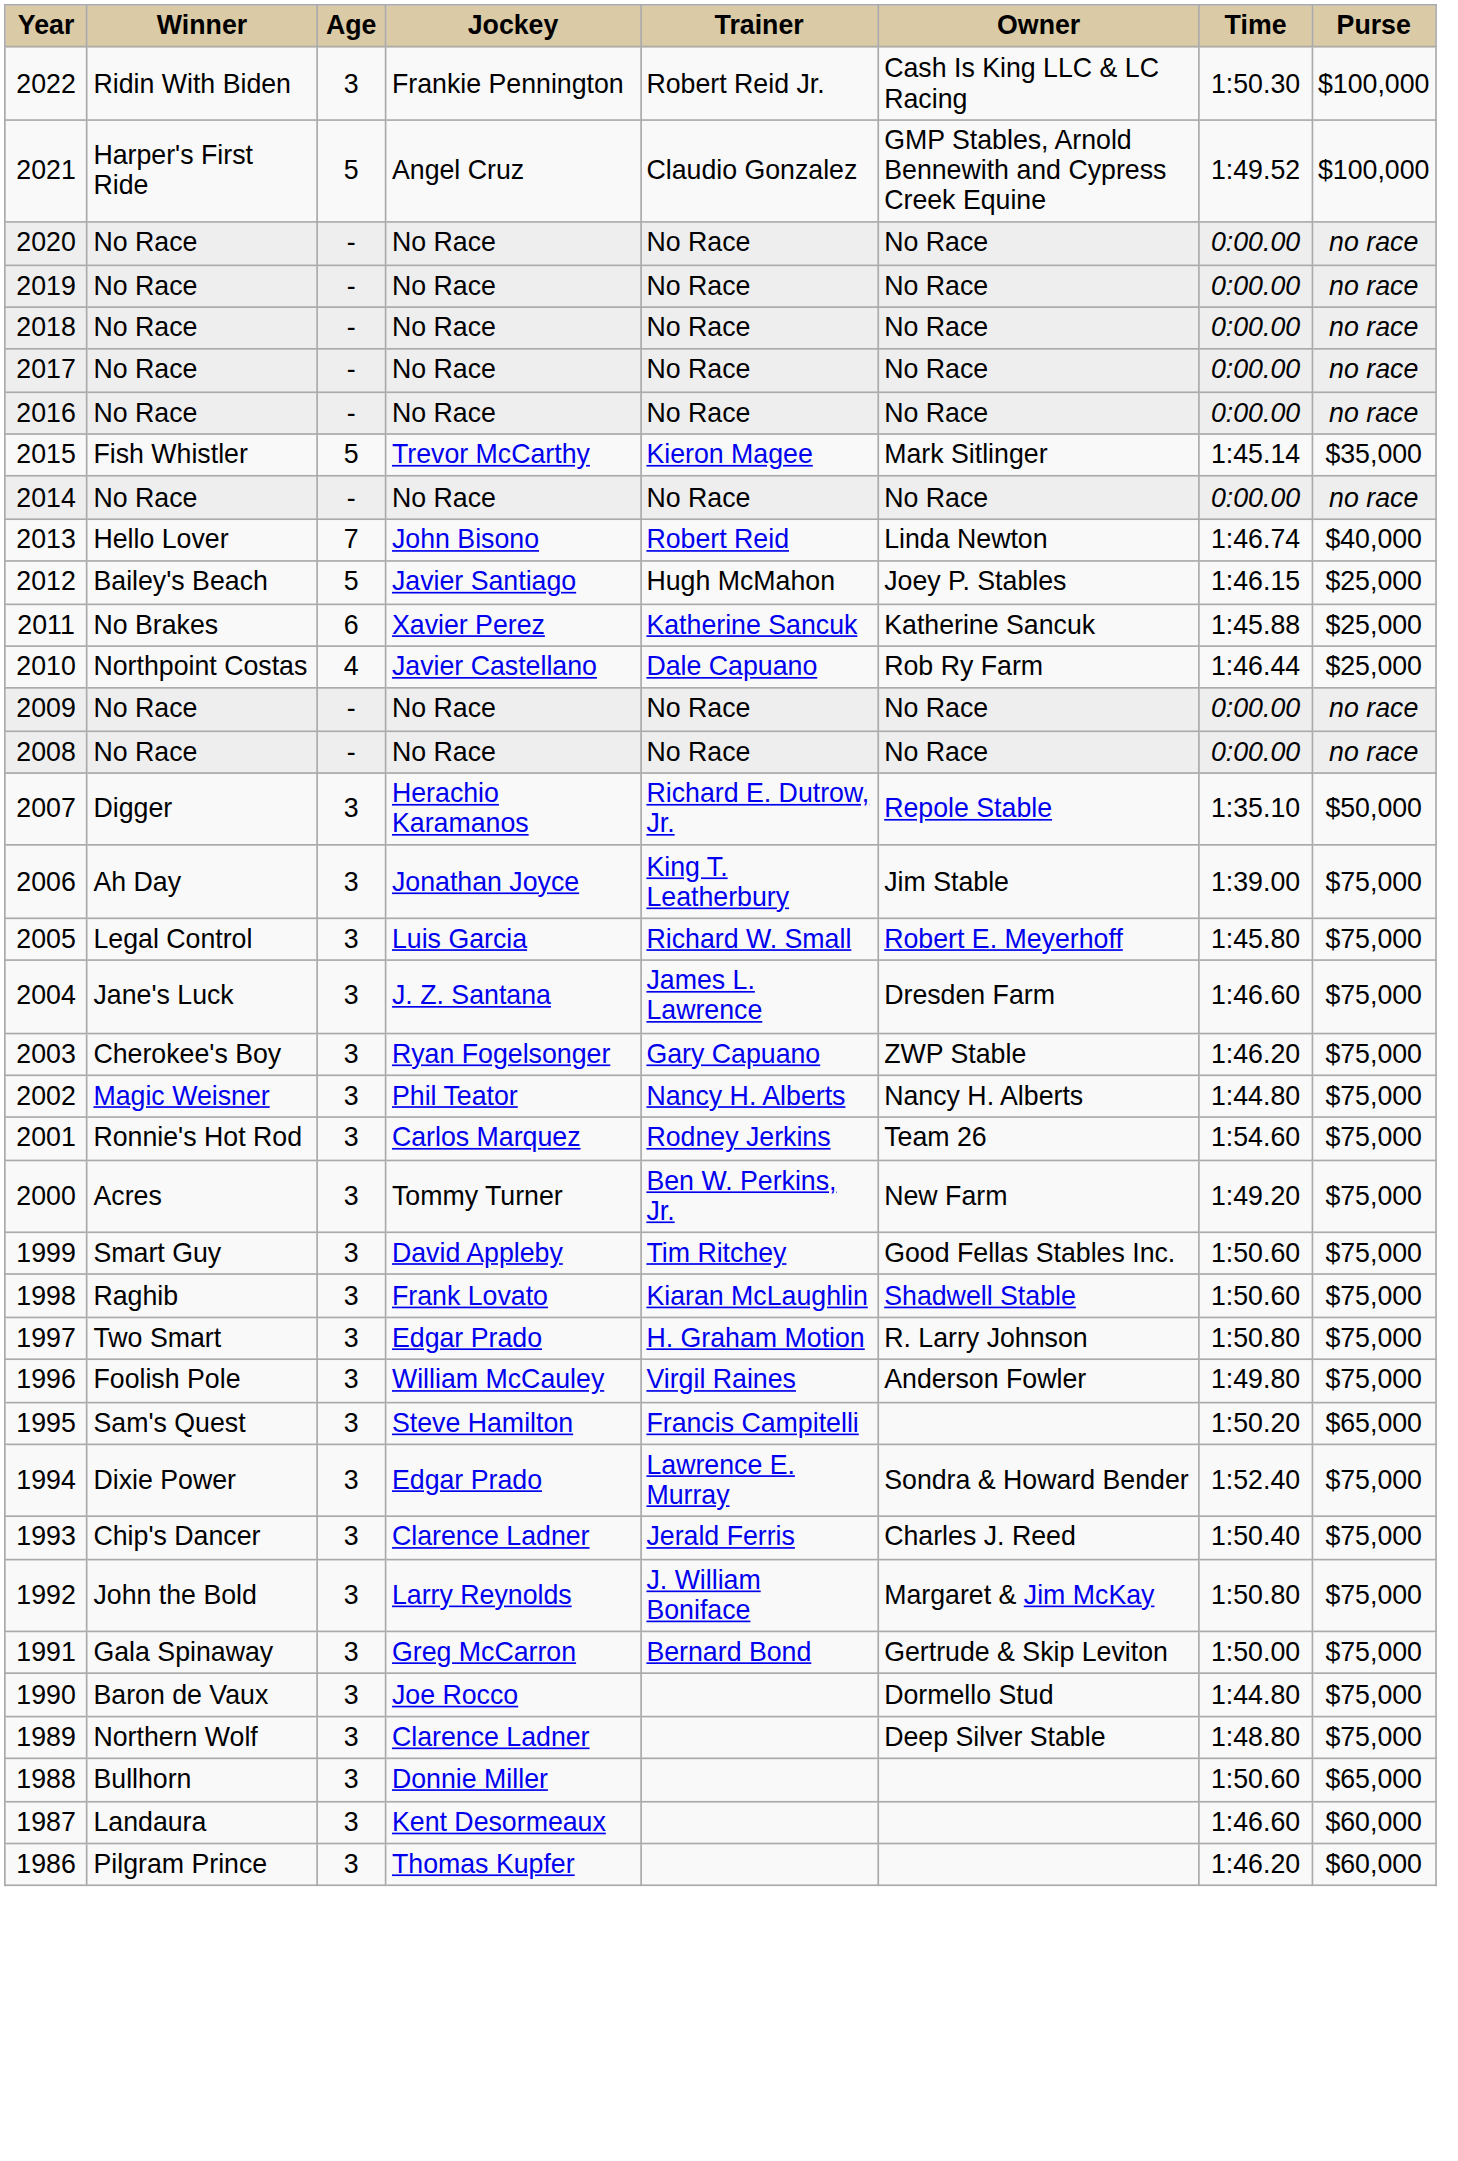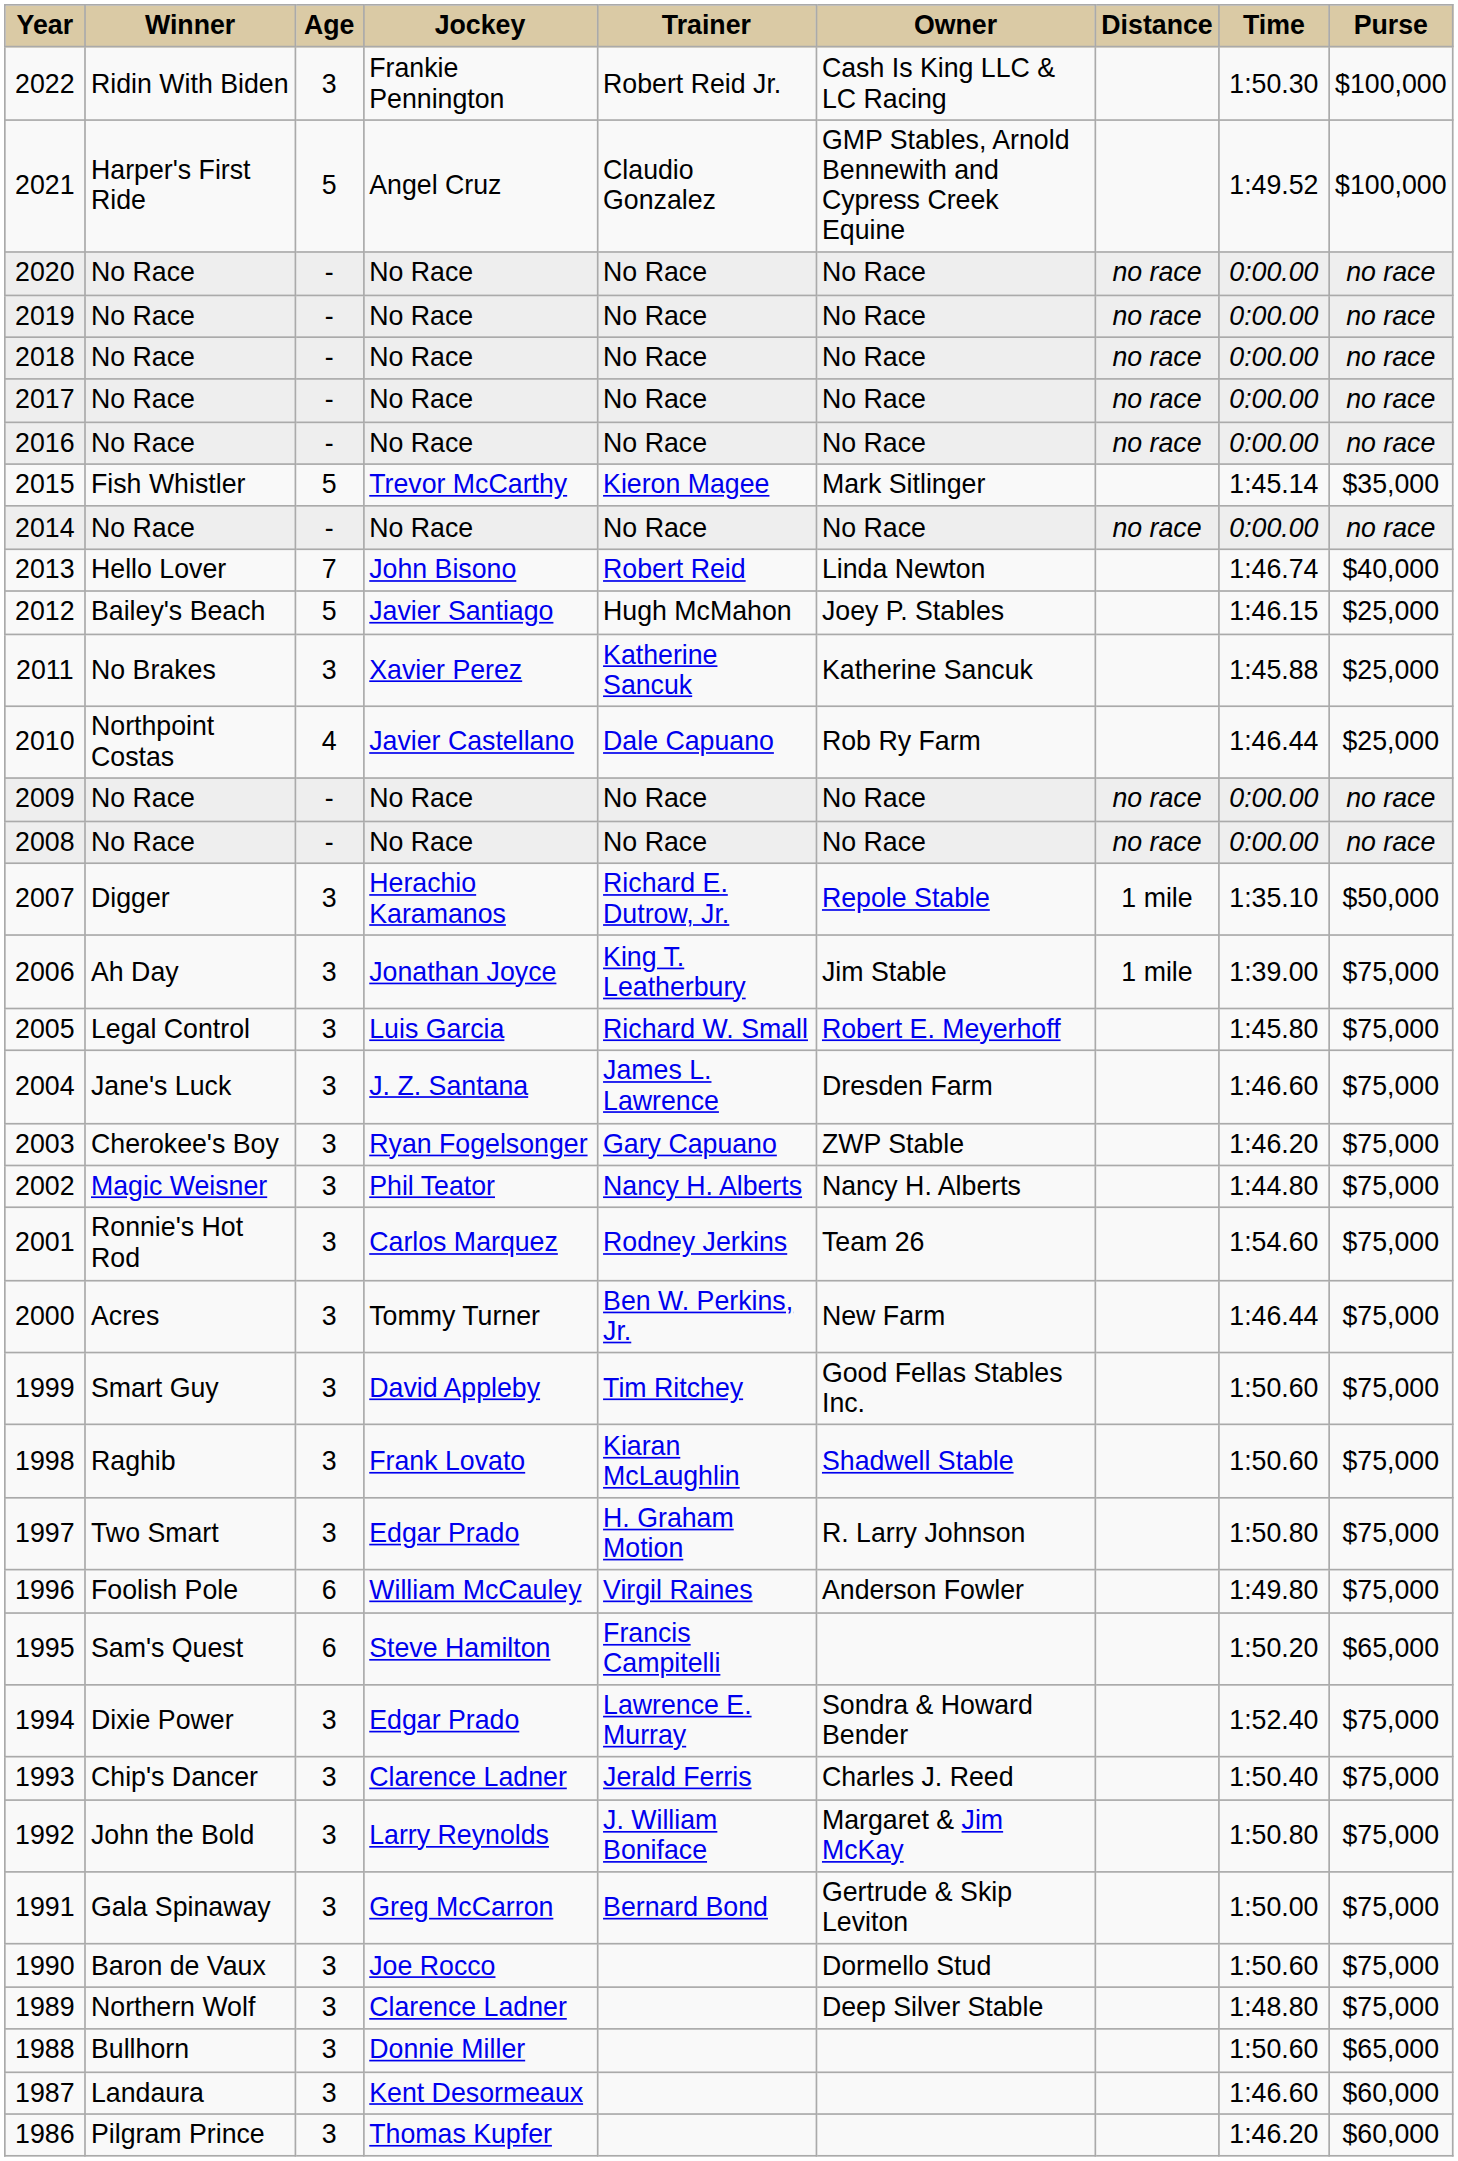 <table class="wikitable sortable">
 <tr>
 <th style="background-color:#DACAA5; width:42px">Year<br></th>
 <th style="background-color:#DACAA5; width:130px">Winner<br></th>
 <th style="background-color:#DACAA5; width:34px">Age<br></th>
 <th style="background-color:#DACAA5; width:145px">Jockey<br></th>
 <th style="background-color:#DACAA5; width:135px">Trainer<br></th>
 <th style="background-color:#DACAA5; width:185px">Owner<br></th>
+<th style="background-color:#DACAA5; width:50px">Distance</th>
 <th style="background-color:#DACAA5; width:60px">Time</th>
 <th style="background-color:#DACAA5; width:65px">Purse</th>
 </tr>
 <tr>
 <td align=center>2022</td>
 <td>Ridin With Biden</td>
 <td align=center>3</td>
 <td>Frankie Pennington</td>
 <td>Robert Reid Jr.</td>
 <td>Cash Is King LLC & LC Racing</td>
+<td align=center></td>
 <td align=center>1:50.30</td>
 <td align=center>$100,000</td>
 </tr>
 <tr>
 <td align=center>2021</td>
 <td>Harper's First Ride</td>
 <td align=center>5</td>
 <td>Angel Cruz</td>
 <td>Claudio Gonzalez</td>
 <td>GMP Stables, Arnold Bennewith and Cypress Creek Equine</td>
+<td align=center></td>
 <td align=center>1:49.52</td>
 <td align=center>$100,000</td>
 </tr>
 <tr bgcolor="#eeeeee">
 <td align=center>2020</td>
 <td>No Race</td>
 <td align=center>-</td>
 <td>No Race</td>
 <td>No Race</td>
 <td>No Race</td>
+<td align=center><em>no race</em></td>
 <td align=center><em>0:00.00</em></td>
 <td align=center><em>no race</em></td>
 </tr>
 <tr bgcolor="#eeeeee">
 <td align=center>2019</td>
 <td>No Race</td>
 <td align=center>-</td>
 <td>No Race</td>
 <td>No Race</td>
 <td>No Race</td>
+<td align=center><em>no race</em></td>
 <td align=center><em>0:00.00</em></td>
 <td align=center><em>no race</em></td>
 </tr>
 <tr bgcolor="#eeeeee">
 <td align=center>2018</td>
 <td>No Race</td>
 <td align=center>-</td>
 <td>No Race</td>
 <td>No Race</td>
 <td>No Race</td>
+<td align=center><em>no race</em></td>
 <td align=center><em>0:00.00</em></td>
 <td align=center><em>no race</em></td>
 </tr>
 <tr bgcolor="#eeeeee">
 <td align=center>2017</td>
 <td>No Race</td>
 <td align=center>-</td>
 <td>No Race</td>
 <td>No Race</td>
 <td>No Race</td>
+<td align=center><em>no race</em></td>
 <td align=center><em>0:00.00</em></td>
 <td align=center><em>no race</em></td>
 </tr>
 <tr bgcolor="#eeeeee">
 <td align=center>2016</td>
 <td>No Race</td>
 <td align=center>-</td>
 <td>No Race</td>
 <td>No Race</td>
 <td>No Race</td>
+<td align=center><em>no race</em></td>
 <td align=center><em>0:00.00</em></td>
 <td align=center><em>no race</em></td>
 </tr>
 <tr>
 <td align=center>2015</td>
 <td>Fish Whistler</td>
 <td align=center>5</td>
 <td><a href='#'>Trevor McCarthy</a></td>
 <td><a href='#'>Kieron Magee</a></td>
 <td>Mark Sitlinger</td>
+<td align=center></td>
 <td align=center>1:45.14</td>
 <td align=center>$35,000</td>
 </tr>
 <tr bgcolor="#eeeeee">
 <td align=center>2014</td>
 <td>No Race</td>
 <td align=center>-</td>
 <td>No Race</td>
 <td>No Race</td>
 <td>No Race</td>
+<td align=center><em>no race</em></td>
 <td align=center><em>0:00.00</em></td>
 <td align=center><em>no race</em></td>
 </tr>
 <tr>
 <td align=center>2013</td>
 <td>Hello Lover</td>
 <td align=center>7</td>
 <td><a href='#'>John Bisono</a></td>
 <td><a href='#'>Robert Reid</a></td>
 <td>Linda Newton</td>
+<td align=center></td>
 <td align=center>1:46.74</td>
 <td align=center>$40,000</td>
 </tr>
 <tr>
 <td align=center>2012</td>
 <td>Bailey's Beach</td>
 <td align=center>5</td>
 <td><a href='#'>Javier Santiago</a></td>
 <td>Hugh McMahon</td>
 <td>Joey P. Stables</td>
+<td align=center></td>
 <td align=center>1:46.15</td>
 <td align=center>$25,000</td>
 </tr>
 <tr>
 <td align=center>2011</td>
 <td>No Brakes</td>
-<td align=center>6</td>
+<td align=center>3</td>
 <td><a href='#'>Xavier Perez</a></td>
 <td><a href='#'>Katherine Sancuk</a></td>
 <td>Katherine Sancuk</td>
+<td align=center></td>
 <td align=center>1:45.88</td>
 <td align=center>$25,000</td>
 </tr>
 <tr>
 <td align=center>2010</td>
 <td>Northpoint Costas</td>
 <td align=center>4</td>
 <td><a href='#'>Javier Castellano</a></td>
 <td><a href='#'>Dale Capuano</a></td>
 <td>Rob Ry Farm</td>
+<td align=center></td>
 <td align=center>1:46.44</td>
 <td align=center>$25,000</td>
 </tr>
 <tr bgcolor="#eeeeee">
 <td align=center>2009</td>
 <td>No Race</td>
 <td align=center>-</td>
 <td>No Race</td>
 <td>No Race</td>
 <td>No Race</td>
+<td align=center><em>no race</em></td>
 <td align=center><em>0:00.00</em></td>
 <td align=center><em>no race</em></td>
 </tr>
 <tr bgcolor="#eeeeee">
 <td align=center>2008</td>
 <td>No Race</td>
 <td align=center>-</td>
 <td>No Race</td>
 <td>No Race</td>
 <td>No Race</td>
+<td align=center><em>no race</em></td>
 <td align=center><em>0:00.00</em></td>
 <td align=center><em>no race</em></td>
 </tr>
 <tr>
 <td align=center>2007</td>
 <td>Digger</td>
 <td align=center>3</td>
 <td><a href='#'>Herachio Karamanos</a></td>
 <td><a href='#'>Richard E. Dutrow, Jr.</a></td>
 <td><a href='#'>Repole Stable</a></td>
+<td align=center>1 mile</td>
 <td align=center>1:35.10</td>
 <td align=center>$50,000</td>
 </tr>
 <tr>
 <td align=center>2006</td>
 <td>Ah Day</td>
 <td align=center>3</td>
 <td><a href='#'>Jonathan Joyce</a></td>
 <td><a href='#'>King T. Leatherbury</a></td>
 <td>Jim Stable</td>
+<td align=center>1 mile</td>
 <td align=center>1:39.00</td>
 <td align=center>$75,000</td>
 </tr>
 <tr>
 <td align=center>2005</td>
 <td>Legal Control</td>
 <td align=center>3</td>
 <td><a href='#'>Luis Garcia</a></td>
 <td><a href='#'>Richard W. Small</a></td>
 <td><a href='#'>Robert E. Meyerhoff</a></td>
+<td align=center></td>
 <td align=center>1:45.80</td>
 <td align=center>$75,000</td>
 </tr>
 <tr>
 <td align=center>2004</td>
 <td>Jane's Luck</td>
 <td align=center>3</td>
 <td><a href='#'>J. Z. Santana</a></td>
 <td><a href='#'>James L. Lawrence</a></td>
 <td>Dresden Farm</td>
+<td align=center></td>
 <td align=center>1:46.60</td>
 <td align=center>$75,000</td>
 </tr>
 <tr>
 <td align=center>2003</td>
 <td>Cherokee's Boy</td>
 <td align=center>3</td>
 <td><a href='#'>Ryan Fogelsonger</a></td>
 <td><a href='#'>Gary Capuano</a></td>
 <td>ZWP Stable</td>
+<td align=center></td>
 <td align=center>1:46.20</td>
 <td align=center>$75,000</td>
 </tr>
 <tr>
 <td align=center>2002</td>
 <td><a href='#'>Magic Weisner</a></td>
 <td align=center>3</td>
 <td><a href='#'>Phil Teator</a></td>
 <td><a href='#'>Nancy H. Alberts</a></td>
 <td>Nancy H. Alberts</td>
+<td align=center></td>
 <td align=center>1:44.80</td>
 <td align=center>$75,000</td>
 </tr>
 <tr>
 <td align=center>2001</td>
 <td>Ronnie's Hot Rod</td>
 <td align=center>3</td>
 <td><a href='#'>Carlos Marquez</a></td>
 <td><a href='#'>Rodney Jerkins</a></td>
 <td>Team 26</td>
+<td align=center></td>
 <td align=center>1:54.60</td>
 <td align=center>$75,000</td>
 </tr>
 <tr>
 <td align=center>2000</td>
 <td>Acres</td>
 <td align=center>3</td>
 <td>Tommy Turner</td>
 <td><a href='#'>Ben W. Perkins, Jr.</a></td>
 <td>New Farm</td>
-<td align=center>1:49.20</td>
+<td align=center></td>
+<td align=center>1:46.44</td>
 <td align=center>$75,000</td>
 </tr>
 <tr>
 <td align=center>1999</td>
 <td>Smart Guy</td>
 <td align=center>3</td>
 <td><a href='#'>David Appleby</a></td>
 <td><a href='#'>Tim Ritchey</a></td>
 <td>Good Fellas Stables Inc.</td>
+<td align=center></td>
 <td align=center>1:50.60</td>
 <td align=center>$75,000</td>
 </tr>
 <tr>
 <td align=center>1998</td>
 <td>Raghib</td>
 <td align=center>3</td>
 <td><a href='#'>Frank Lovato</a></td>
 <td><a href='#'>Kiaran McLaughlin</a></td>
 <td><a href='#'>Shadwell Stable</a></td>
+<td align=center></td>
 <td align=center>1:50.60</td>
 <td align=center>$75,000</td>
 </tr>
 <tr>
 <td align=center>1997</td>
 <td>Two Smart</td>
 <td align=center>3</td>
 <td><a href='#'>Edgar Prado</a></td>
 <td><a href='#'>H. Graham Motion</a></td>
 <td>R. Larry Johnson</td>
+<td align=center></td>
 <td align=center>1:50.80</td>
 <td align=center>$75,000</td>
 </tr>
 <tr>
 <td align=center>1996</td>
 <td>Foolish Pole</td>
-<td align=center>3</td>
+<td align=center>6</td>
 <td><a href='#'>William McCauley</a></td>
 <td><a href='#'>Virgil Raines</a></td>
 <td>Anderson Fowler</td>
+<td align=center></td>
 <td align=center>1:49.80</td>
 <td align=center>$75,000</td>
 </tr>
 <tr>
 <td align=center>1995</td>
 <td>Sam's Quest</td>
-<td align=center>3</td>
+<td align=center>6</td>
 <td><a href='#'>Steve Hamilton</a></td>
 <td><a href='#'>Francis Campitelli</a></td>
 <td></td>
+<td align=center></td>
 <td align=center>1:50.20</td>
 <td align=center>$65,000</td>
 </tr>
 <tr>
 <td align=center>1994</td>
 <td>Dixie Power</td>
 <td align=center>3</td>
 <td><a href='#'>Edgar Prado</a></td>
 <td><a href='#'>Lawrence E. Murray</a></td>
 <td>Sondra & Howard Bender</td>
+<td align=center></td>
 <td align=center>1:52.40</td>
 <td align=center>$75,000</td>
 </tr>
 <tr>
 <td align=center>1993</td>
 <td>Chip's Dancer</td>
 <td align=center>3</td>
 <td><a href='#'>Clarence Ladner</a></td>
 <td><a href='#'>Jerald Ferris</a></td>
 <td>Charles J. Reed</td>
+<td align=center></td>
 <td align=center>1:50.40</td>
 <td align=center>$75,000</td>
 </tr>
 <tr>
 <td align=center>1992</td>
 <td>John the Bold</td>
 <td align=center>3</td>
 <td><a href='#'>Larry Reynolds</a></td>
 <td><a href='#'>J. William Boniface</a></td>
 <td>Margaret & <a href='#'>Jim McKay</a></td>
+<td align=center></td>
 <td align=center>1:50.80</td>
 <td align=center>$75,000</td>
 </tr>
 <tr>
 <td align=center>1991</td>
 <td>Gala Spinaway</td>
 <td align=center>3</td>
 <td><a href='#'>Greg McCarron</a></td>
 <td><a href='#'>Bernard Bond</a></td>
 <td>Gertrude & Skip Leviton</td>
+<td align=center></td>
 <td align=center>1:50.00</td>
 <td align=center>$75,000</td>
 </tr>
 <tr>
 <td align=center>1990</td>
 <td>Baron de Vaux</td>
 <td align=center>3</td>
 <td><a href='#'>Joe Rocco</a></td>
 <td></td>
 <td>Dormello Stud</td>
-<td align=center>1:44.80</td>
+<td align=center></td>
+<td align=center>1:50.60</td>
 <td align=center>$75,000</td>
 </tr>
 <tr>
 <td align=center>1989</td>
 <td>Northern Wolf</td>
 <td align=center>3</td>
 <td><a href='#'>Clarence Ladner</a></td>
 <td></td>
 <td>Deep Silver Stable</td>
+<td align=center></td>
 <td align=center>1:48.80</td>
 <td align=center>$75,000</td>
 </tr>
 <tr>
 <td align=center>1988</td>
 <td>Bullhorn</td>
 <td align=center>3</td>
 <td><a href='#'>Donnie Miller</a></td>
 <td></td>
 <td></td>
+<td align=center></td>
 <td align=center>1:50.60</td>
 <td align=center>$65,000</td>
 </tr>
 <tr>
 <td align=center>1987</td>
 <td>Landaura</td>
 <td align=center>3</td>
 <td><a href='#'>Kent Desormeaux</a></td>
 <td></td>
 <td></td>
+<td align=center></td>
 <td align=center>1:46.60</td>
 <td align=center>$60,000</td>
 </tr>
 <tr>
 <td align=center>1986</td>
 <td>Pilgram Prince</td>
 <td align=center>3</td>
 <td><a href='#'>Thomas Kupfer</a></td>
 <td></td>
 <td></td>
+<td align=center></td>
 <td align=center>1:46.20</td>
 <td align=center>$60,000</td>
 </tr>
 </table>
